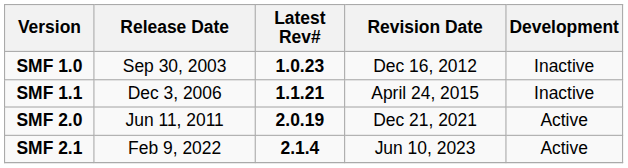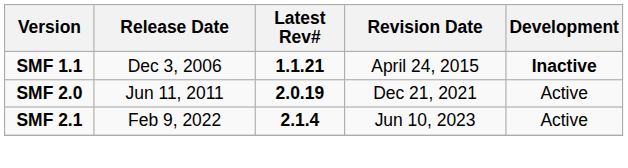 <table class="wikitable" style="text-align: center;">
 <tr>
 <th width="75px">Version</th>
 <th width="140px">Release Date</th>
 <th width="75px">Latest Rev#</th>
 <th width="140px">Revision Date</th>
 <th width="75px">Development</th>
 </tr>
 <tr>
-<td><strong>SMF 1.0</strong></td>
-<td>Sep 30, 2003</td>
-<td><strong>1.0.23</strong></td>
-<td>Dec 16, 2012</td>
-<td>Inactive</td>
-</tr>
-<tr>
 <td><strong>SMF 1.1</strong></td>
 <td>Dec 3, 2006</td>
 <td><strong>1.1.21</strong></td>
 <td>April 24, 2015</td>
-<td>Inactive</td>
+<td><strong>Inactive</strong></td>
 </tr>
 <tr>
 <td><strong>SMF 2.0</strong></td>
 <td>Jun 11, 2011</td>
 <td><strong>2.0.19</strong></td>
 <td>Dec 21, 2021</td>
 <td>Active</td>
 </tr>
 <tr>
 <td><strong>SMF 2.1</strong></td>
 <td>Feb 9, 2022</td>
 <td><strong>2.1.4</strong></td>
 <td>Jun 10, 2023</td>
 <td>Active</td>
 </tr>
 <tr>
 </tr>
 </table>
